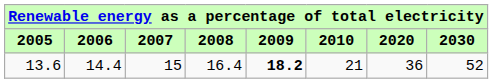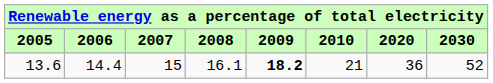 <table class="wikitable">
 <tr>
 <th colspan="8" align="center" style="background-color: #cfb;"><a href='#'>Renewable energy</a> as a percentage of total electricity</th>
 </tr>
 <tr>
 <th style="background-color: #cfb;">2005</th>
 <th style="background-color: #cfb;">2006</th>
 <th style="background-color: #cfb;">2007</th>
 <th style="background-color: #cfb;">2008</th>
 <th style="background-color: #cfb;">2009</th>
 <th style="background-color: #cfb;">2010</th>
 <th style="background-color: #cfb;">2020</th>
 <th style="background-color: #cfb;">2030</th>
 </tr>
 <tr ---->
 <td align="right">13.6</td>
 <td align="right">14.4</td>
 <td align="right">15</td>
-<td align="right">16.4</td>
+<td align="right">16.1</td>
 <td align="right"><strong>18.2</strong></td>
 <td align="right">21</td>
 <td align="right">36</td>
 <td align="right">52</td>
 </tr>
 </table>
